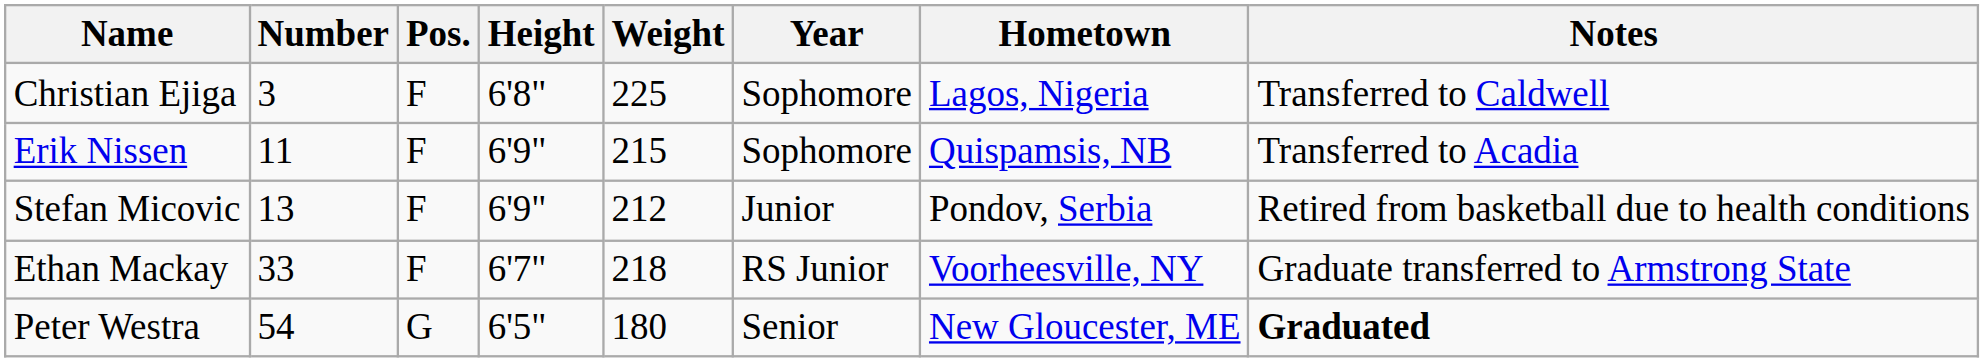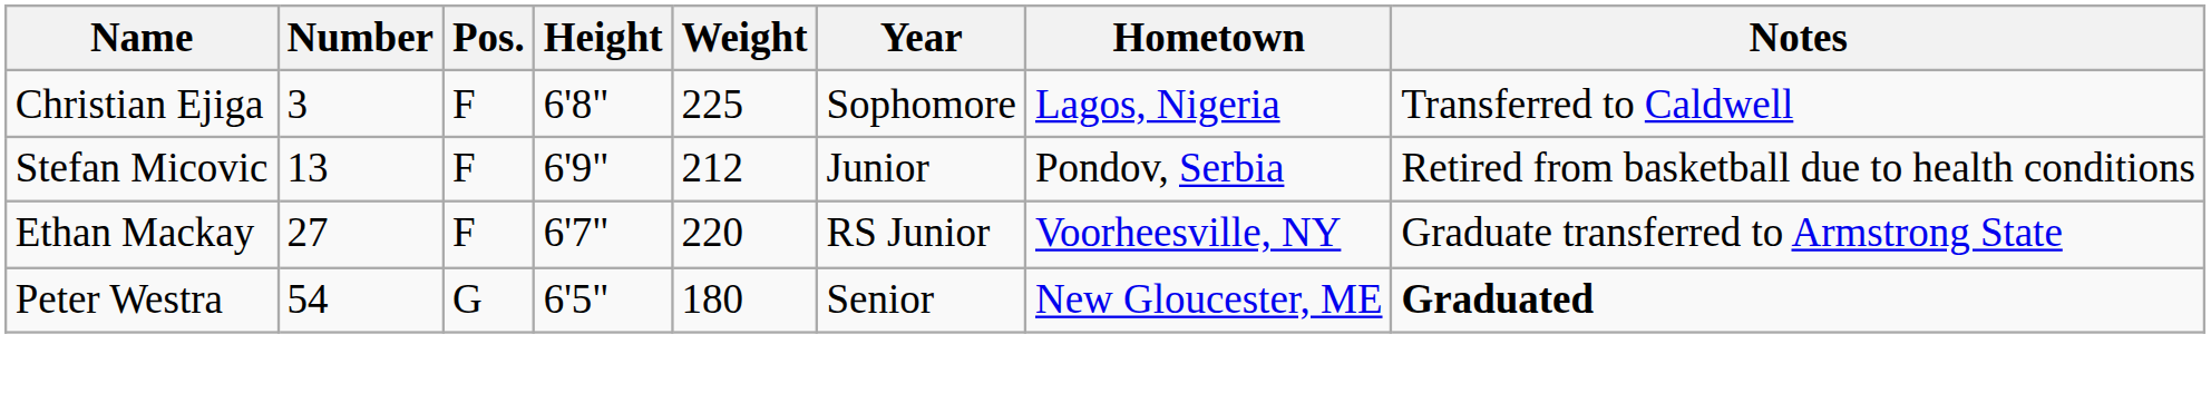 <table class="wikitable sortable" border="1">
 <tr>
 <th>Name</th>
 <th>Number</th>
 <th>Pos.</th>
 <th>Height</th>
 <th>Weight</th>
 <th>Year</th>
 <th>Hometown</th>
 <th class="unsortable">Notes</th>
 </tr>
 <tr>
 <td>Christian Ejiga</td>
 <td>3</td>
 <td>F</td>
 <td>6'8"</td>
 <td>225</td>
 <td>Sophomore</td>
 <td><a href='#'>Lagos, Nigeria</a></td>
 <td>Transferred to <a href='#'>Caldwell</a></td>
 </tr>
 <tr>
-<td><a href='#'>Erik Nissen</a></td>
-<td>11</td>
-<td>F</td>
-<td>6'9"</td>
-<td>215</td>
-<td>Sophomore</td>
-<td><a href='#'>Quispamsis, NB</a></td>
-<td>Transferred to <a href='#'>Acadia</a></td>
-</tr>
-<tr>
 <td>Stefan Micovic</td>
 <td>13</td>
 <td>F</td>
 <td>6'9"</td>
 <td>212</td>
 <td>Junior</td>
 <td>Pondov, <a href='#'>Serbia</a></td>
 <td>Retired from basketball due to health conditions</td>
 </tr>
 <tr>
 <td>Ethan Mackay</td>
-<td>33</td>
+<td>27</td>
 <td>F</td>
 <td>6'7"</td>
-<td>218</td>
+<td>220</td>
 <td>RS Junior</td>
 <td><a href='#'>Voorheesville, NY</a></td>
 <td>Graduate transferred to <a href='#'>Armstrong State</a></td>
 </tr>
 <tr>
 <td>Peter Westra</td>
 <td>54</td>
 <td>G</td>
 <td>6'5"</td>
 <td>180</td>
 <td>Senior</td>
 <td><a href='#'>New Gloucester, ME</a></td>
 <td><strong>Graduated</strong></td>
 </tr>
 </table>
